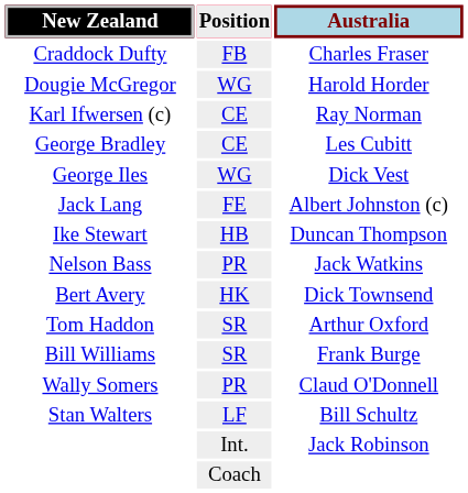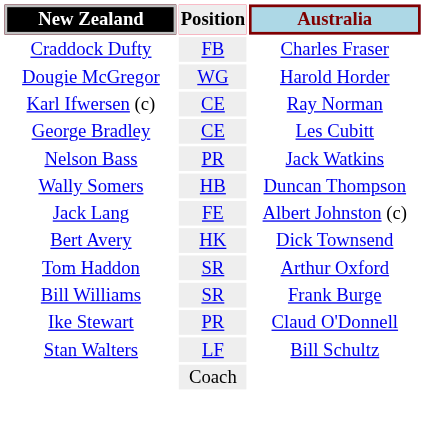 <table align=right style="font-size:90%; margin-left:1em">
 <tr bgcolor=#FF0033>
 <th align="centre" width="126" style="border: 2px solid silver; background: Black; color: white">New Zealand</th>
 <th align="center" style="background: #eeeeee; color: black">Position</th>
 <th align="centre" width="126" style="border: 2px solid maroon; background: lightblue; color: maroon">Australia</th>
 </tr>
 <tr>
 <td align="center"><a href='#'>Craddock Dufty</a></td>
 <td align="center" style="background: #eeeeee"><a href='#'>FB</a></td>
 <td align="center"><a href='#'>Charles Fraser</a></td>
 </tr>
 <tr>
 <td align="center"><a href='#'>Dougie McGregor</a></td>
 <td align="center" style="background: #eeeeee"><a href='#'>WG</a></td>
 <td align="center"><a href='#'>Harold Horder</a></td>
 </tr>
 <tr>
 <td align="center"><a href='#'>Karl Ifwersen</a> (c)</td>
 <td align="center" style="background: #eeeeee"><a href='#'>CE</a></td>
 <td align="center"><a href='#'>Ray Norman</a></td>
 </tr>
 <tr>
 <td align="center"><a href='#'>George Bradley</a></td>
 <td align="center" style="background: #eeeeee"><a href='#'>CE</a></td>
 <td align="center"><a href='#'>Les Cubitt</a></td>
 </tr>
 <tr>
-<td align="center"><a href='#'>George Iles</a></td>
-<td align="center" style="background: #eeeeee"><a href='#'>WG</a></td>
-<td align="center"><a href='#'>Dick Vest</a></td>
+<td align="center"><a href='#'>Nelson Bass</a></td>
+<td align="center" style="background: #eeeeee"><a href='#'>PR</a></td>
+<td align="center"><a href='#'>Jack Watkins</a></td>
+</tr>
+<tr>
+<td align="center"><a href='#'>Wally Somers</a></td>
+<td align="center" style="background: #eeeeee"><a href='#'>HB</a></td>
+<td align="center"><a href='#'>Duncan Thompson</a></td>
 </tr>
 <tr>
 <td align="center"><a href='#'>Jack Lang</a></td>
 <td align="center" style="background: #eeeeee"><a href='#'>FE</a></td>
 <td align="center"><a href='#'>Albert Johnston</a> (c)</td>
-</tr>
-<tr>
-<td align="center"><a href='#'>Ike Stewart</a></td>
-<td align="center" style="background: #eeeeee"><a href='#'>HB</a></td>
-<td align="center"><a href='#'>Duncan Thompson</a></td>
-</tr>
-<tr>
-<td align="center"><a href='#'>Nelson Bass</a></td>
-<td align="center" style="background: #eeeeee"><a href='#'>PR</a></td>
-<td align="center"><a href='#'>Jack Watkins</a></td>
 </tr>
 <tr>
 <td align="center"><a href='#'>Bert Avery</a></td>
 <td align="center" style="background: #eeeeee"><a href='#'>HK</a></td>
 <td align="center"><a href='#'>Dick Townsend</a></td>
 </tr>
 <tr>
 <td align="center"><a href='#'>Tom Haddon</a></td>
 <td align="center" style="background: #eeeeee"><a href='#'>SR</a></td>
 <td align="center"><a href='#'>Arthur Oxford</a></td>
 </tr>
 <tr>
 <td align="center"><a href='#'>Bill Williams</a></td>
 <td align="center" style="background: #eeeeee"><a href='#'>SR</a></td>
 <td align="center"><a href='#'>Frank Burge</a></td>
 </tr>
 <tr>
-<td align="center"><a href='#'>Wally Somers</a></td>
+<td align="center"><a href='#'>Ike Stewart</a></td>
 <td align="center" style="background: #eeeeee"><a href='#'>PR</a></td>
 <td align="center"><a href='#'>Claud O'Donnell</a></td>
 </tr>
 <tr>
 <td align="center"><a href='#'>Stan Walters</a></td>
 <td align="center" style="background: #eeeeee"><a href='#'>LF</a></td>
 <td align="center"><a href='#'>Bill Schultz</a></td>
 </tr>
 <tr>
 <td align="center"></td>
-<td align="center" style="background: #eeeeee">Int.</td>
-<td align="center"><a href='#'>Jack Robinson</a></td>
-</tr>
-<tr>
-<td align="center"></td>
 <td align="center" style="background: #eeeeee">Coach</td>
 <td align="center"></td>
 </tr>
 </table>
